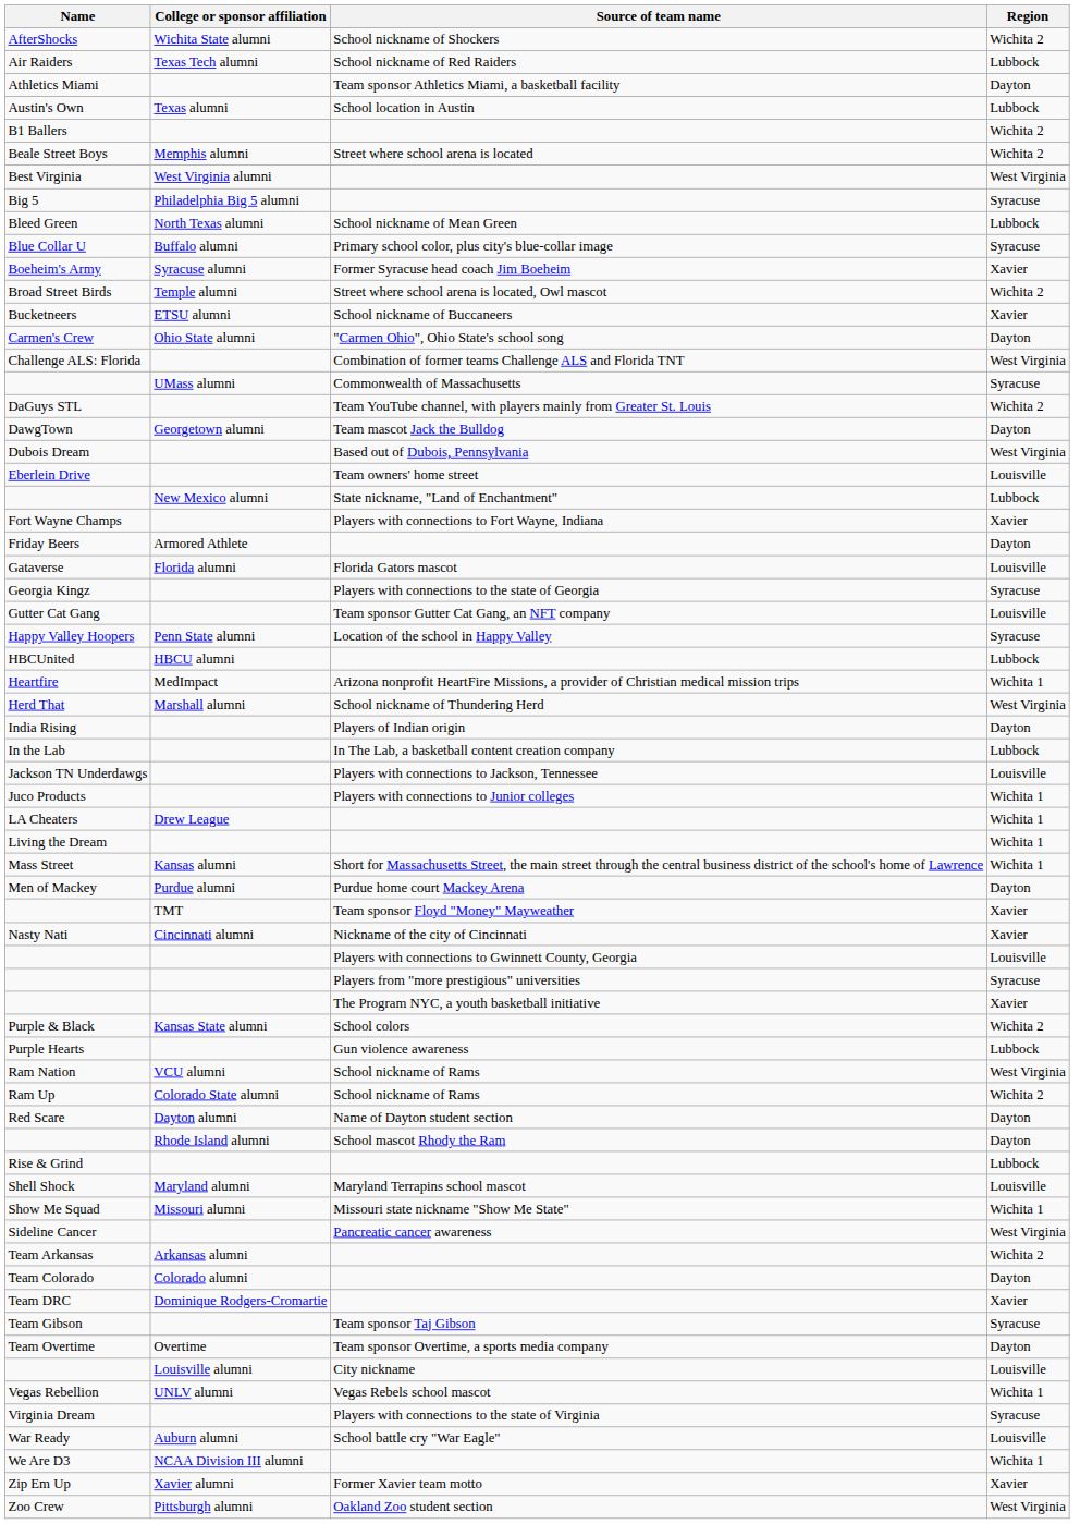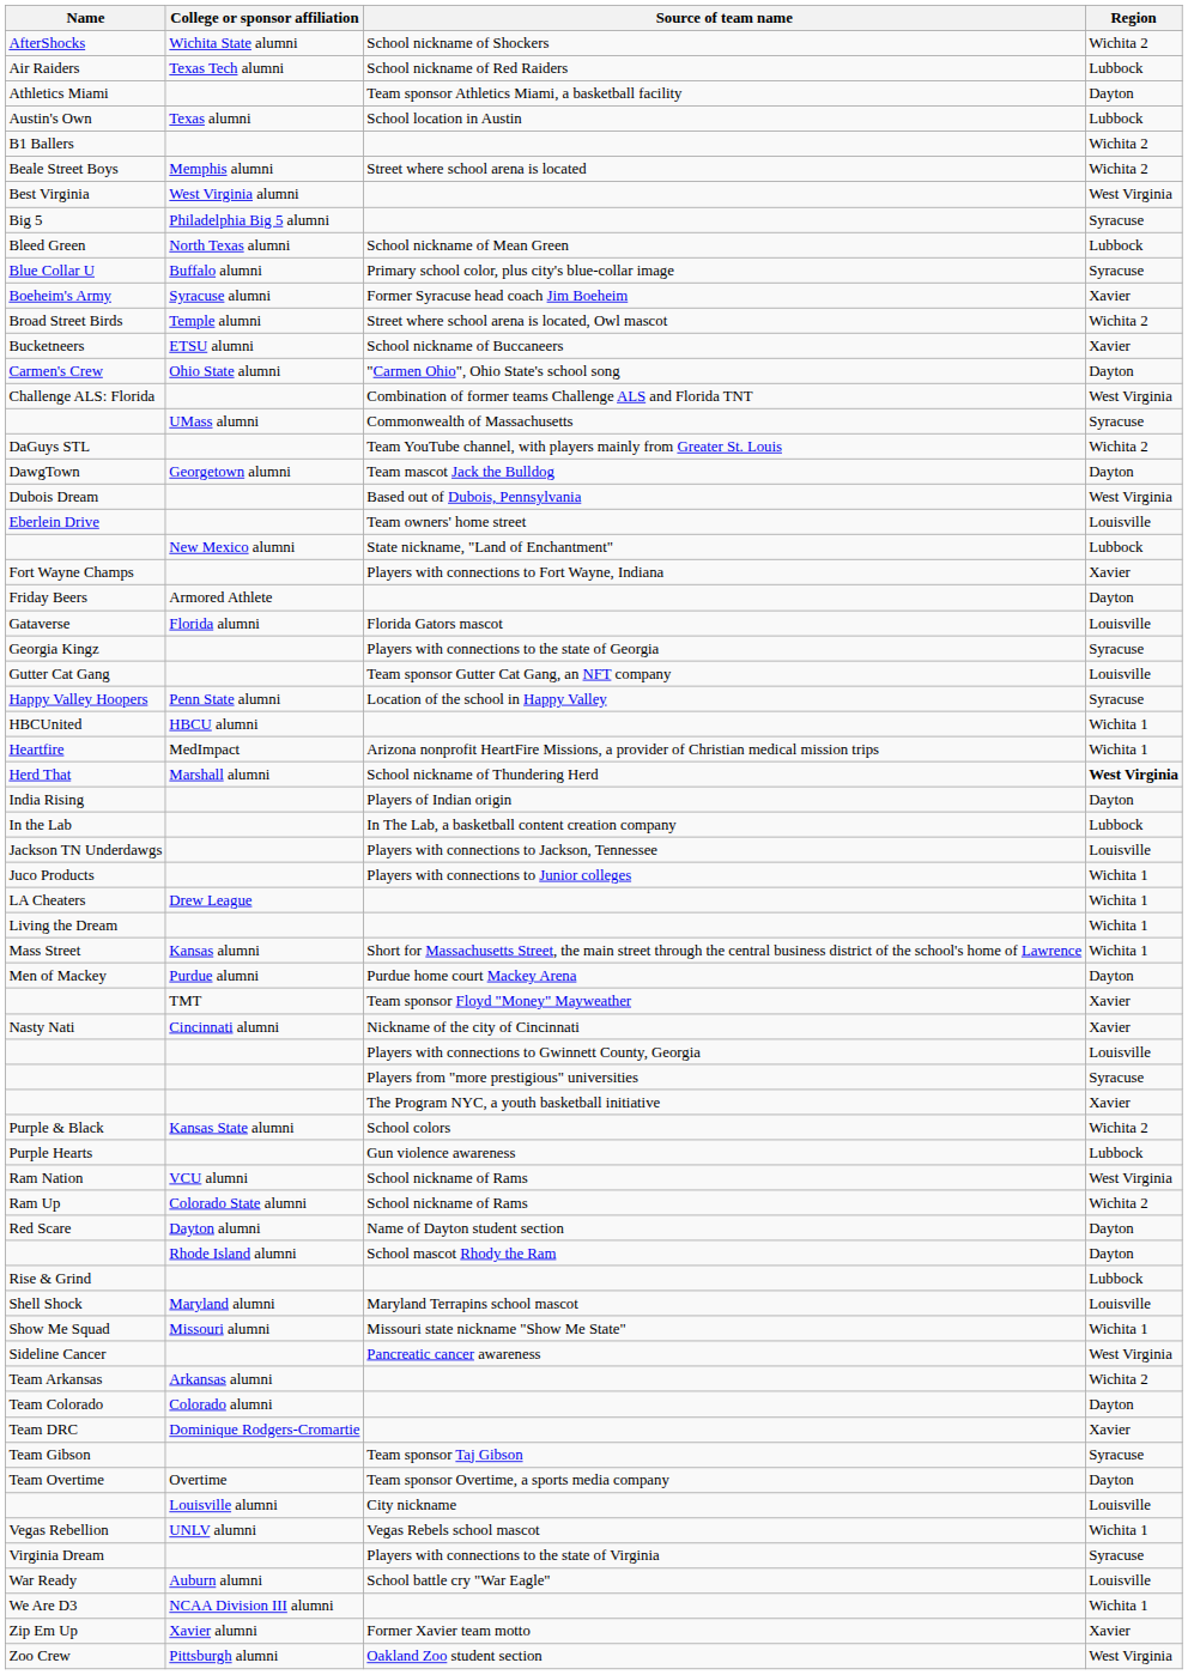 <table class="wikitable sortable" style="font-size: 95%;">
 <tr>
 <th>Name</th>
 <th>College or sponsor affiliation</th>
 <th>Source of team name</th>
 <th>Region</th>
 </tr>
 <tr>
 <td><a href='#'>AfterShocks</a></td>
 <td><a href='#'>Wichita State</a> alumni</td>
 <td>School nickname of Shockers</td>
 <td>Wichita 2</td>
 </tr>
 <tr>
 <td>Air Raiders</td>
 <td><a href='#'>Texas Tech</a> alumni</td>
 <td>School nickname of Red Raiders</td>
 <td>Lubbock</td>
 </tr>
 <tr>
 <td>Athletics Miami</td>
 <td></td>
 <td>Team sponsor Athletics Miami, a basketball facility</td>
 <td>Dayton</td>
 </tr>
 <tr>
 <td>Austin's Own</td>
 <td><a href='#'>Texas</a> alumni</td>
 <td>School location in Austin</td>
 <td>Lubbock</td>
 </tr>
 <tr>
 <td>B1 Ballers</td>
 <td></td>
 <td></td>
 <td>Wichita 2</td>
 </tr>
 <tr>
 <td>Beale Street Boys</td>
 <td><a href='#'>Memphis</a> alumni</td>
 <td>Street where school arena is located</td>
 <td>Wichita 2</td>
 </tr>
 <tr>
 <td>Best Virginia</td>
 <td><a href='#'>West Virginia</a> alumni</td>
 <td></td>
 <td>West Virginia</td>
 </tr>
 <tr>
 <td>Big 5</td>
 <td><a href='#'>Philadelphia Big 5</a> alumni</td>
 <td></td>
 <td>Syracuse</td>
 </tr>
 <tr>
 <td>Bleed Green</td>
 <td><a href='#'>North Texas</a> alumni</td>
 <td>School nickname of Mean Green</td>
 <td>Lubbock</td>
 </tr>
 <tr>
 <td><a href='#'>Blue Collar U</a></td>
 <td><a href='#'>Buffalo</a> alumni</td>
 <td>Primary school color, plus city's blue-collar image</td>
 <td>Syracuse</td>
 </tr>
 <tr>
 <td><a href='#'>Boeheim's Army</a></td>
 <td><a href='#'>Syracuse</a> alumni</td>
 <td>Former Syracuse head coach <a href='#'>Jim Boeheim</a></td>
 <td>Xavier</td>
 </tr>
 <tr>
 <td>Broad Street Birds</td>
 <td><a href='#'>Temple</a> alumni</td>
 <td>Street where school arena is located, Owl mascot</td>
 <td>Wichita 2</td>
 </tr>
 <tr>
 <td>Bucketneers</td>
 <td><a href='#'>ETSU</a> alumni</td>
 <td>School nickname of Buccaneers</td>
 <td>Xavier</td>
 </tr>
 <tr>
 <td><a href='#'>Carmen's Crew</a></td>
 <td><a href='#'>Ohio State</a> alumni</td>
 <td>"<a href='#'>Carmen Ohio</a>", Ohio State's school song</td>
 <td>Dayton</td>
 </tr>
 <tr>
 <td>Challenge ALS: Florida</td>
 <td></td>
 <td>Combination of former teams Challenge <a href='#'>ALS</a> and Florida TNT</td>
 <td>West Virginia</td>
 </tr>
 <tr>
 <td></td>
 <td><a href='#'>UMass</a> alumni</td>
 <td>Commonwealth of Massachusetts</td>
 <td>Syracuse</td>
 </tr>
 <tr>
 <td>DaGuys STL</td>
 <td></td>
 <td>Team YouTube channel, with players mainly from <a href='#'>Greater St. Louis</a></td>
 <td>Wichita 2</td>
 </tr>
 <tr>
 <td>DawgTown</td>
 <td><a href='#'>Georgetown</a> alumni</td>
 <td>Team mascot <a href='#'>Jack the Bulldog</a></td>
 <td>Dayton</td>
 </tr>
 <tr>
 <td>Dubois Dream</td>
 <td></td>
 <td>Based out of <a href='#'>Dubois, Pennsylvania</a></td>
 <td>West Virginia</td>
 </tr>
 <tr>
 <td><a href='#'>Eberlein Drive</a></td>
 <td></td>
 <td>Team owners' home street</td>
 <td>Louisville</td>
 </tr>
 <tr>
 <td></td>
 <td><a href='#'>New Mexico</a> alumni</td>
 <td>State nickname, "Land of Enchantment"</td>
 <td>Lubbock</td>
 </tr>
 <tr>
 <td>Fort Wayne Champs</td>
 <td></td>
 <td>Players with connections to Fort Wayne, Indiana</td>
 <td>Xavier</td>
 </tr>
 <tr>
 <td>Friday Beers</td>
 <td>Armored Athlete</td>
 <td></td>
 <td>Dayton</td>
 </tr>
 <tr>
 <td>Gataverse</td>
 <td><a href='#'>Florida</a> alumni</td>
 <td>Florida Gators mascot</td>
 <td>Louisville</td>
 </tr>
 <tr>
 <td>Georgia Kingz</td>
 <td></td>
 <td>Players with connections to the state of Georgia</td>
 <td>Syracuse</td>
 </tr>
 <tr>
 <td>Gutter Cat Gang</td>
 <td></td>
 <td>Team sponsor Gutter Cat Gang, an <a href='#'>NFT</a> company</td>
 <td>Louisville</td>
 </tr>
 <tr>
 <td><a href='#'>Happy Valley Hoopers</a></td>
 <td><a href='#'>Penn State</a> alumni</td>
 <td>Location of the school in <a href='#'>Happy Valley</a></td>
 <td>Syracuse</td>
 </tr>
 <tr>
 <td>HBCUnited</td>
 <td><a href='#'>HBCU</a> alumni</td>
 <td></td>
-<td>Lubbock</td>
+<td>Wichita 1</td>
 </tr>
 <tr>
 <td><a href='#'>Heartfire</a></td>
 <td>MedImpact</td>
 <td>Arizona nonprofit HeartFire Missions, a provider of Christian medical mission trips</td>
 <td>Wichita 1</td>
 </tr>
 <tr>
 <td><a href='#'>Herd That</a></td>
 <td><a href='#'>Marshall</a> alumni</td>
 <td>School nickname of Thundering Herd</td>
-<td>West Virginia</td>
+<td><strong>West Virginia</strong></td>
 </tr>
 <tr>
 <td>India Rising</td>
 <td></td>
 <td>Players of Indian origin</td>
 <td>Dayton</td>
 </tr>
 <tr>
 <td>In the Lab</td>
 <td></td>
 <td>In The Lab, a basketball content creation company</td>
 <td>Lubbock</td>
 </tr>
 <tr>
 <td>Jackson TN Underdawgs</td>
 <td></td>
 <td>Players with connections to Jackson, Tennessee</td>
 <td>Louisville</td>
 </tr>
 <tr>
 <td>Juco Products</td>
 <td></td>
 <td>Players with connections to <a href='#'>Junior colleges</a></td>
 <td>Wichita 1</td>
 </tr>
 <tr>
 <td>LA Cheaters</td>
 <td><a href='#'>Drew League</a></td>
 <td></td>
 <td>Wichita 1</td>
 </tr>
 <tr>
 <td>Living the Dream</td>
 <td></td>
 <td></td>
 <td>Wichita 1</td>
 </tr>
 <tr>
 <td>Mass Street</td>
 <td><a href='#'>Kansas</a> alumni</td>
 <td>Short for <a href='#'>Massachusetts Street</a>, the main street through the central business district of the school's home of <a href='#'>Lawrence</a></td>
 <td>Wichita 1</td>
 </tr>
 <tr>
 <td>Men of Mackey</td>
 <td><a href='#'>Purdue</a> alumni</td>
 <td>Purdue home court <a href='#'>Mackey Arena</a></td>
 <td>Dayton</td>
 </tr>
 <tr>
 <td></td>
 <td>TMT</td>
 <td>Team sponsor <a href='#'>Floyd "Money" Mayweather</a></td>
 <td>Xavier</td>
 </tr>
 <tr>
 <td>Nasty Nati</td>
 <td><a href='#'>Cincinnati</a> alumni</td>
 <td>Nickname of the city of Cincinnati</td>
 <td>Xavier</td>
 </tr>
 <tr>
 <td></td>
 <td></td>
 <td>Players with connections to Gwinnett County, Georgia</td>
 <td>Louisville</td>
 </tr>
 <tr>
 <td></td>
 <td></td>
 <td>Players from "more prestigious" universities</td>
 <td>Syracuse</td>
 </tr>
 <tr>
 <td></td>
 <td></td>
 <td>The Program NYC, a youth basketball initiative</td>
 <td>Xavier</td>
 </tr>
 <tr>
 <td>Purple & Black</td>
 <td><a href='#'>Kansas State</a> alumni</td>
 <td>School colors</td>
 <td>Wichita 2</td>
 </tr>
 <tr>
 <td>Purple Hearts</td>
 <td></td>
 <td>Gun violence awareness</td>
 <td>Lubbock</td>
 </tr>
 <tr>
 <td>Ram Nation</td>
 <td><a href='#'>VCU</a> alumni</td>
 <td>School nickname of Rams</td>
 <td>West Virginia</td>
 </tr>
 <tr>
 <td>Ram Up</td>
 <td><a href='#'>Colorado State</a> alumni</td>
 <td>School nickname of Rams</td>
 <td>Wichita 2</td>
 </tr>
 <tr>
 <td>Red Scare</td>
 <td><a href='#'>Dayton</a> alumni</td>
 <td>Name of Dayton student section</td>
 <td>Dayton</td>
 </tr>
 <tr>
 <td></td>
 <td><a href='#'>Rhode Island</a> alumni</td>
 <td>School mascot <a href='#'>Rhody the Ram</a></td>
 <td>Dayton</td>
 </tr>
 <tr>
 <td>Rise & Grind</td>
 <td></td>
 <td></td>
 <td>Lubbock</td>
 </tr>
 <tr>
 <td>Shell Shock</td>
 <td><a href='#'>Maryland</a> alumni</td>
 <td>Maryland Terrapins school mascot</td>
 <td>Louisville</td>
 </tr>
 <tr>
 <td>Show Me Squad</td>
 <td><a href='#'>Missouri</a> alumni</td>
 <td>Missouri state nickname "Show Me State"</td>
 <td>Wichita 1</td>
 </tr>
 <tr>
 <td>Sideline Cancer</td>
 <td></td>
 <td><a href='#'>Pancreatic cancer</a> awareness</td>
 <td>West Virginia</td>
 </tr>
 <tr>
 <td>Team Arkansas</td>
 <td><a href='#'>Arkansas</a> alumni</td>
 <td></td>
 <td>Wichita 2</td>
 </tr>
 <tr>
 <td>Team Colorado</td>
 <td><a href='#'>Colorado</a> alumni</td>
 <td></td>
 <td>Dayton</td>
 </tr>
 <tr>
 <td>Team DRC</td>
 <td><a href='#'>Dominique Rodgers-Cromartie</a></td>
 <td></td>
 <td>Xavier</td>
 </tr>
 <tr>
 <td>Team Gibson</td>
 <td></td>
 <td>Team sponsor <a href='#'>Taj Gibson</a></td>
 <td>Syracuse</td>
 </tr>
 <tr>
 <td>Team Overtime</td>
 <td>Overtime</td>
 <td>Team sponsor Overtime, a sports media company</td>
 <td>Dayton</td>
 </tr>
 <tr>
 <td></td>
 <td><a href='#'>Louisville</a> alumni</td>
 <td>City nickname</td>
 <td>Louisville</td>
 </tr>
 <tr>
 <td>Vegas Rebellion</td>
 <td><a href='#'>UNLV</a> alumni</td>
 <td>Vegas Rebels school mascot</td>
 <td>Wichita 1</td>
 </tr>
 <tr>
 <td>Virginia Dream</td>
 <td></td>
 <td>Players with connections to the state of Virginia</td>
 <td>Syracuse</td>
 </tr>
 <tr>
 <td>War Ready</td>
 <td><a href='#'>Auburn</a> alumni</td>
 <td>School battle cry "War Eagle"</td>
 <td>Louisville</td>
 </tr>
 <tr>
 <td>We Are D3</td>
 <td><a href='#'>NCAA Division III</a> alumni</td>
 <td></td>
 <td>Wichita 1</td>
 </tr>
 <tr>
 <td>Zip Em Up</td>
 <td><a href='#'>Xavier</a> alumni</td>
 <td>Former Xavier team motto</td>
 <td>Xavier</td>
 </tr>
 <tr>
 <td>Zoo Crew</td>
 <td><a href='#'>Pittsburgh</a> alumni</td>
 <td><a href='#'>Oakland Zoo</a> student section</td>
 <td>West Virginia</td>
 </tr>
 </table>
